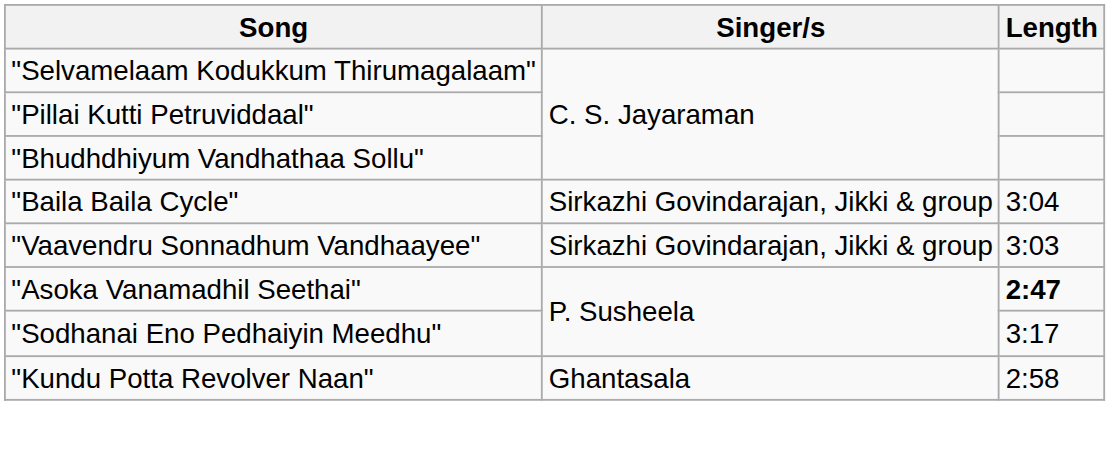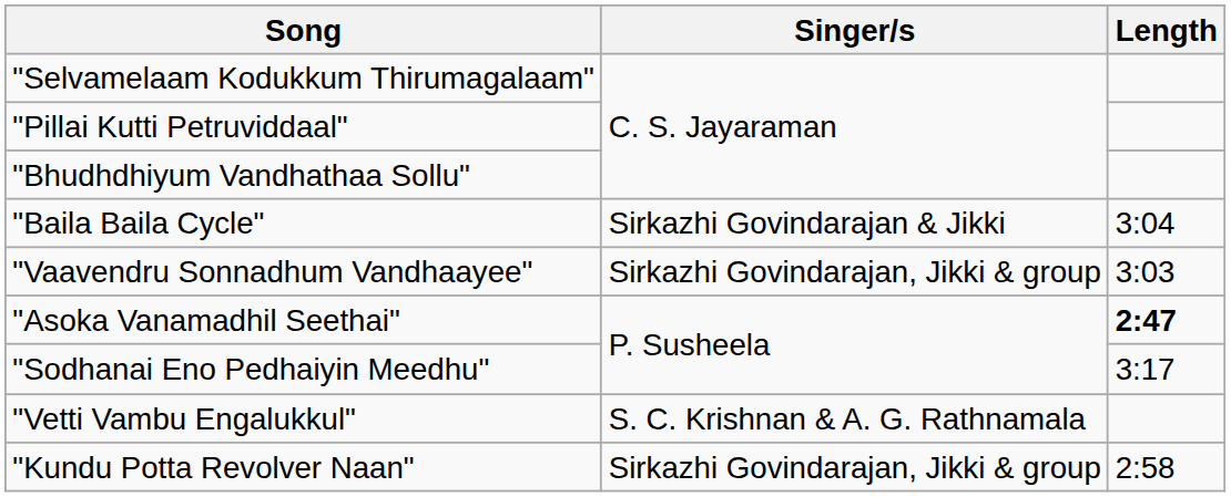 <table class="wikitable" style="font-size:95%;">
 <tr>
 <th>Song</th>
 <th>Singer/s</th>
 <th>Length</th>
 </tr>
 <tr>
 <td>"Selvamelaam Kodukkum Thirumagalaam"</td>
 <td rowspan=3>C. S. Jayaraman</td>
 <td></td>
 </tr>
 <tr>
 <td>"Pillai Kutti Petruviddaal"</td>
 <td></td>
 </tr>
 <tr>
 <td>"Bhudhdhiyum Vandhathaa Sollu"</td>
 <td></td>
 </tr>
 <tr>
 <td>"Baila Baila Cycle"</td>
-<td>Sirkazhi Govindarajan, Jikki & group</td>
+<td>Sirkazhi Govindarajan & Jikki</td>
 <td>3:04</td>
 </tr>
 <tr>
 <td>"Vaavendru Sonnadhum Vandhaayee"</td>
 <td>Sirkazhi Govindarajan, Jikki & group</td>
 <td>3:03</td>
 </tr>
 <tr>
 <td>"Asoka Vanamadhil Seethai"</td>
 <td rowspan=2>P. Susheela</td>
 <td><strong>2:47</strong></td>
 </tr>
 <tr>
 <td>"Sodhanai Eno Pedhaiyin Meedhu"</td>
 <td>3:17</td>
 </tr>
 <tr>
+<td>"Vetti Vambu Engalukkul"</td>
+<td>S. C. Krishnan & A. G. Rathnamala</td>
+<td></td>
+</tr>
+<tr>
 <td>"Kundu Potta Revolver Naan"</td>
-<td>Ghantasala</td>
+<td>Sirkazhi Govindarajan, Jikki & group</td>
 <td>2:58</td>
 </tr>
 </table>
